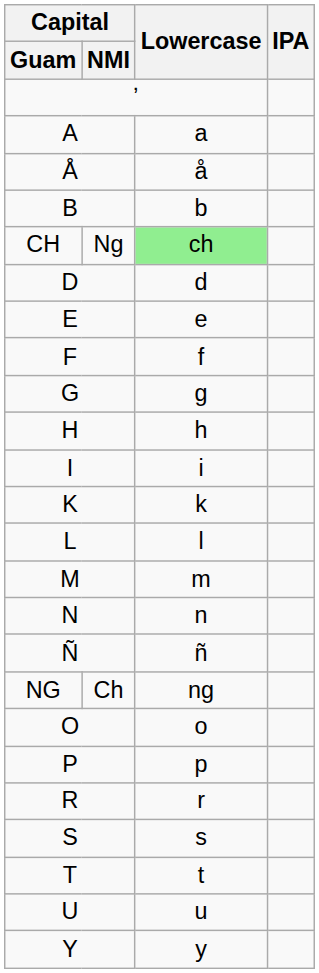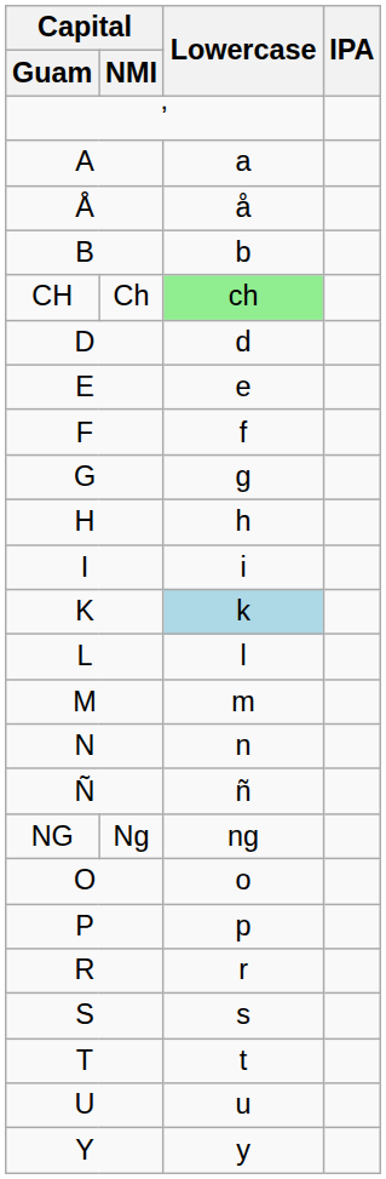 <table class="wikitable" style="text-align:center;">
 <tr>
 <th colspan=2>Capital</th>
 <th rowspan=2>Lowercase</th>
 <th rowspan=2>IPA</th>
 </tr>
 <tr>
 <th>Guam</th>
 <th>NMI</th>
 </tr>
 <tr>
 <td colspan=3>ʼ</td>
 <td></td>
 </tr>
 <tr>
 <td colspan=2>A</td>
 <td>a</td>
 <td></td>
 </tr>
 <tr>
 <td colspan=2>Å</td>
 <td>å</td>
 <td></td>
 </tr>
 <tr>
 <td colspan=2>B</td>
 <td>b</td>
 <td></td>
 </tr>
 <tr>
 <td>CH</td>
-<td>Ng</td>
+<td>Ch</td>
 <td style="background: lightgreen;">ch</td>
 <td></td>
 </tr>
 <tr>
 <td colspan=2>D</td>
 <td>d</td>
 <td></td>
 </tr>
 <tr>
 <td colspan=2>E</td>
 <td>e</td>
 <td></td>
 </tr>
 <tr>
 <td colspan=2>F</td>
 <td>f</td>
 <td></td>
 </tr>
 <tr>
 <td colspan=2>G</td>
 <td>g</td>
 <td></td>
 </tr>
 <tr>
 <td colspan=2>H</td>
 <td>h</td>
 <td></td>
 </tr>
 <tr>
 <td colspan=2>I</td>
 <td>i</td>
 <td></td>
 </tr>
 <tr>
 <td colspan=2>K</td>
-<td>k</td>
+<td style="background: lightblue;">k</td>
 <td></td>
 </tr>
 <tr>
 <td colspan=2>L</td>
 <td>l</td>
 <td></td>
 </tr>
 <tr>
 <td colspan=2>M</td>
 <td>m</td>
 <td></td>
 </tr>
 <tr>
 <td colspan=2>N</td>
 <td>n</td>
 <td></td>
 </tr>
 <tr>
 <td colspan=2>Ñ</td>
 <td>ñ</td>
 <td></td>
 </tr>
 <tr>
 <td>NG</td>
-<td>Ch</td>
+<td>Ng</td>
 <td>ng</td>
 <td></td>
 </tr>
 <tr>
 <td colspan=2>O</td>
 <td>o</td>
 <td></td>
 </tr>
 <tr>
 <td colspan=2>P</td>
 <td>p</td>
 <td></td>
 </tr>
 <tr>
 <td colspan=2>R</td>
 <td>r</td>
 <td></td>
 </tr>
 <tr>
 <td colspan=2>S</td>
 <td>s</td>
 <td></td>
 </tr>
 <tr>
 <td colspan=2>T</td>
 <td>t</td>
 <td></td>
 </tr>
 <tr>
 <td colspan=2>U</td>
 <td>u</td>
 <td></td>
 </tr>
 <tr>
 <td colspan=2>Y</td>
 <td>y</td>
 <td></td>
 </tr>
 </table>
